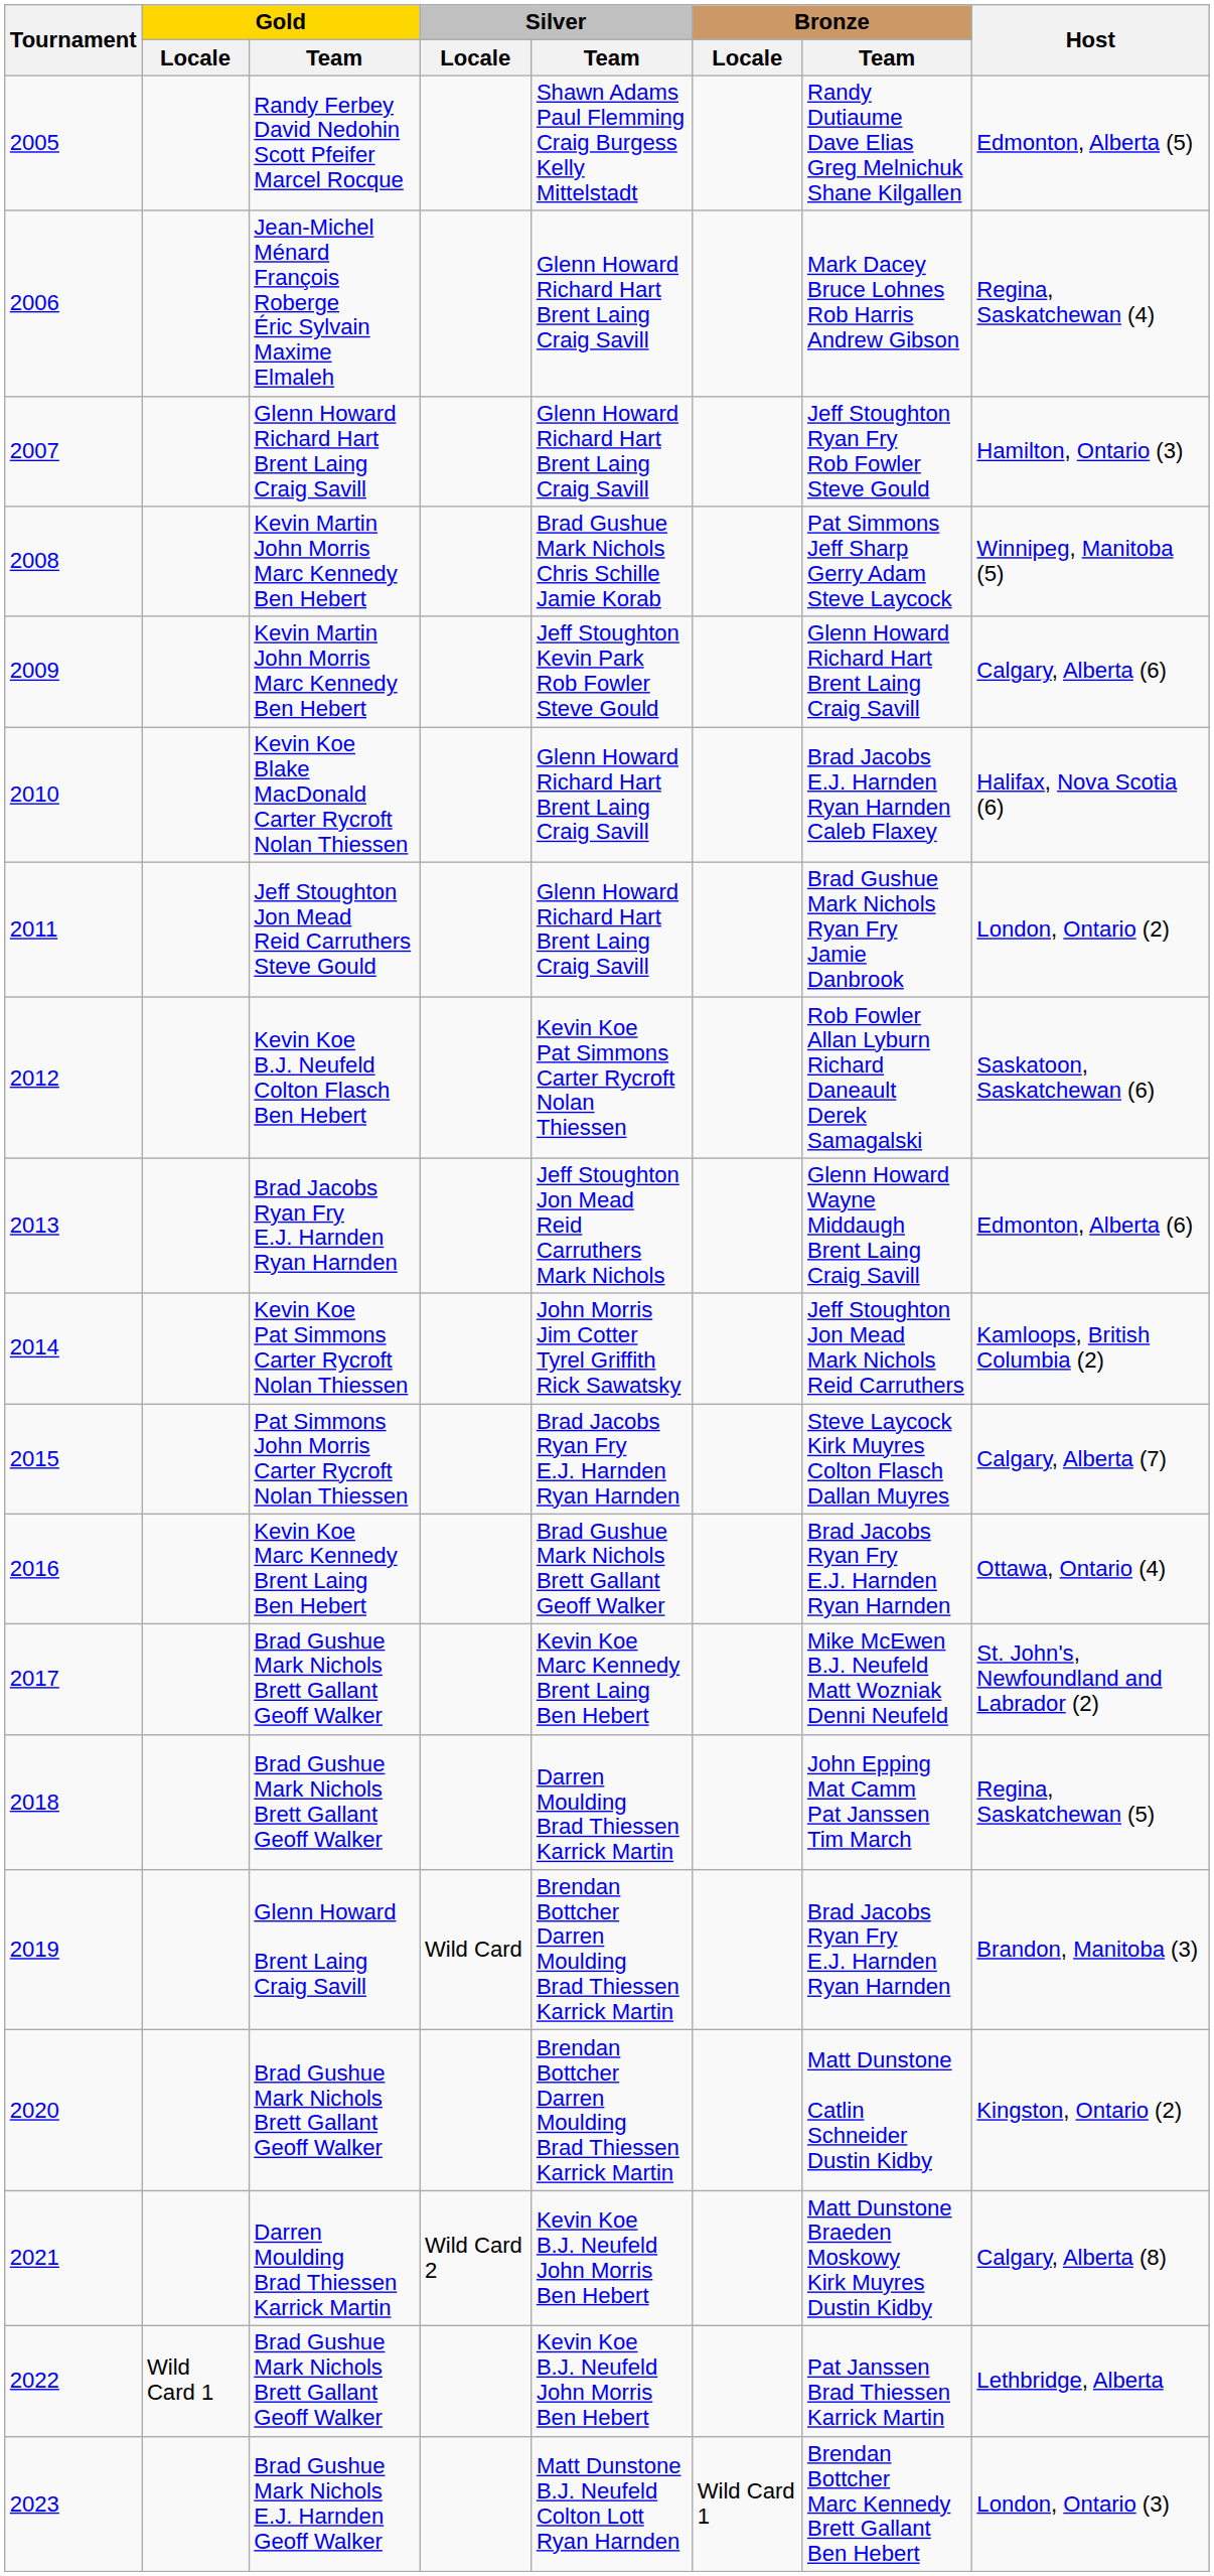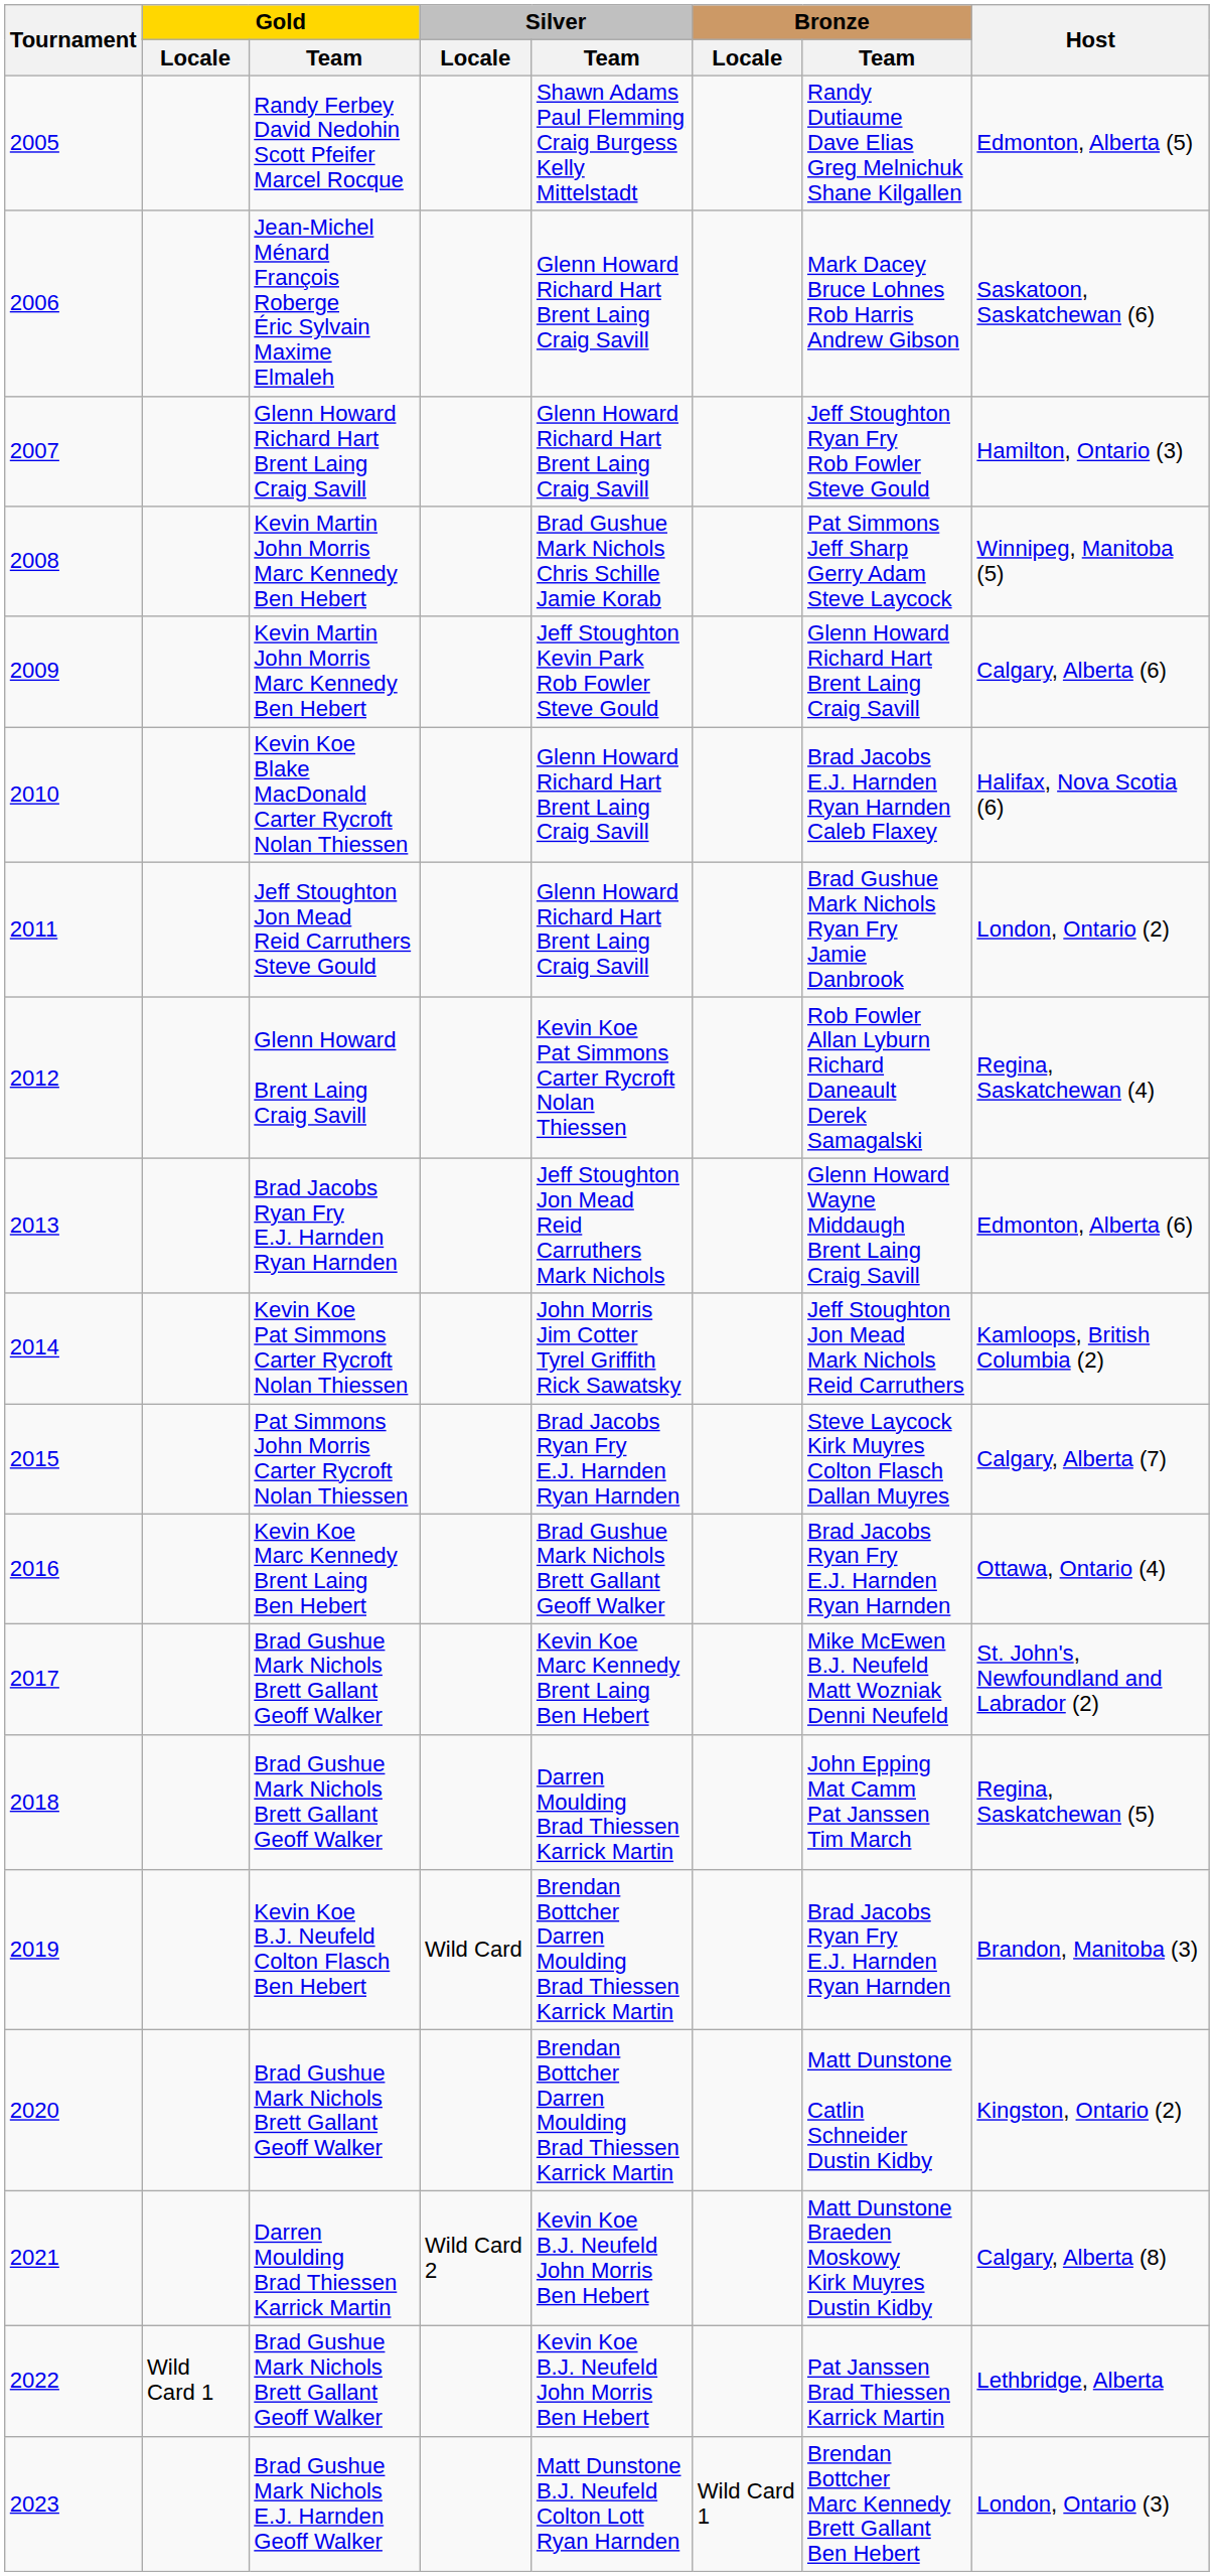 <table class="wikitable">
 <tr>
 <th scope="col" rowspan="2" style="width:25px;">Tournament</th>
 <th colspan="2"  style="background:gold; width:320px;">Gold</th>
 <th colspan="2"  style="background:silver; width:320px;">Silver</th>
 <th colspan="2"  style="background:#c96; width:320px;">Bronze</th>
 <th scope="col" rowspan="2">Host</th>
 </tr>
 <tr>
 <th scope="col">Locale</th>
 <th scope="col">Team</th>
 <th scope="col">Locale</th>
 <th scope="col">Team</th>
 <th scope="col">Locale</th>
 <th scope="col">Team</th>
 </tr>
 <tr>
 <td><a href='#'>2005</a></td>
 <td></td>
 <td><a href='#'>Randy Ferbey</a> <br> <a href='#'>David Nedohin</a> <br> <a href='#'>Scott Pfeifer</a> <br> <a href='#'>Marcel Rocque</a></td>
 <td></td>
 <td><a href='#'>Shawn Adams</a> <br> <a href='#'>Paul Flemming</a> <br> <a href='#'>Craig Burgess</a> <br> <a href='#'>Kelly Mittelstadt</a></td>
 <td></td>
 <td><a href='#'>Randy Dutiaume</a> <br> <a href='#'>Dave Elias</a> <br> <a href='#'>Greg Melnichuk</a> <br> <a href='#'>Shane Kilgallen</a></td>
 <td><a href='#'>Edmonton</a>, <a href='#'>Alberta</a> (5)</td>
 </tr>
 <tr>
 <td><a href='#'>2006</a></td>
 <td></td>
 <td><a href='#'>Jean-Michel Ménard</a> <br> <a href='#'>François Roberge</a> <br> <a href='#'>Éric Sylvain</a> <br> <a href='#'>Maxime Elmaleh</a></td>
 <td></td>
 <td><a href='#'>Glenn Howard</a> <br> <a href='#'>Richard Hart</a> <br> <a href='#'>Brent Laing</a> <br> <a href='#'>Craig Savill</a></td>
 <td></td>
 <td><a href='#'>Mark Dacey</a> <br> <a href='#'>Bruce Lohnes</a> <br> <a href='#'>Rob Harris</a> <br> <a href='#'>Andrew Gibson</a></td>
-<td><a href='#'>Regina</a>, <a href='#'>Saskatchewan</a> (4)</td>
+<td><a href='#'>Saskatoon</a>, <a href='#'>Saskatchewan</a> (6)</td>
 </tr>
 <tr>
 <td><a href='#'>2007</a></td>
 <td></td>
 <td><a href='#'>Glenn Howard</a> <br> <a href='#'>Richard Hart</a> <br> <a href='#'>Brent Laing</a> <br> <a href='#'>Craig Savill</a></td>
 <td></td>
 <td><a href='#'>Glenn Howard</a> <br> <a href='#'>Richard Hart</a> <br> <a href='#'>Brent Laing</a> <br> <a href='#'>Craig Savill</a></td>
 <td></td>
 <td><a href='#'>Jeff Stoughton</a> <br> <a href='#'>Ryan Fry</a> <br> <a href='#'>Rob Fowler</a> <br> <a href='#'>Steve Gould</a></td>
 <td><a href='#'>Hamilton</a>, <a href='#'>Ontario</a> (3)</td>
 </tr>
 <tr>
 <td><a href='#'>2008</a></td>
 <td></td>
 <td><a href='#'>Kevin Martin</a> <br> <a href='#'>John Morris</a> <br> <a href='#'>Marc Kennedy</a> <br> <a href='#'>Ben Hebert</a></td>
 <td></td>
 <td><a href='#'>Brad Gushue</a> <br> <a href='#'>Mark Nichols</a> <br> <a href='#'>Chris Schille</a> <br> <a href='#'>Jamie Korab</a></td>
 <td></td>
 <td><a href='#'>Pat Simmons</a> <br> <a href='#'>Jeff Sharp</a> <br> <a href='#'>Gerry Adam</a> <br> <a href='#'>Steve Laycock</a></td>
 <td><a href='#'>Winnipeg</a>, <a href='#'>Manitoba</a> (5)</td>
 </tr>
 <tr>
 <td><a href='#'>2009</a></td>
 <td></td>
 <td><a href='#'>Kevin Martin</a> <br> <a href='#'>John Morris</a> <br> <a href='#'>Marc Kennedy</a> <br> <a href='#'>Ben Hebert</a></td>
 <td></td>
 <td><a href='#'>Jeff Stoughton</a> <br> <a href='#'>Kevin Park</a> <br> <a href='#'>Rob Fowler</a> <br> <a href='#'>Steve Gould</a></td>
 <td></td>
 <td><a href='#'>Glenn Howard</a> <br> <a href='#'>Richard Hart</a> <br> <a href='#'>Brent Laing</a> <br> <a href='#'>Craig Savill</a></td>
 <td><a href='#'>Calgary</a>, <a href='#'>Alberta</a> (6)</td>
 </tr>
 <tr>
 <td><a href='#'>2010</a></td>
 <td></td>
 <td><a href='#'>Kevin Koe</a> <br> <a href='#'>Blake MacDonald</a> <br> <a href='#'>Carter Rycroft</a> <br> <a href='#'>Nolan Thiessen</a></td>
 <td></td>
 <td><a href='#'>Glenn Howard</a> <br> <a href='#'>Richard Hart</a> <br> <a href='#'>Brent Laing</a> <br> <a href='#'>Craig Savill</a></td>
 <td></td>
 <td><a href='#'>Brad Jacobs</a> <br> <a href='#'>E.J. Harnden</a> <br> <a href='#'>Ryan Harnden</a> <br> <a href='#'>Caleb Flaxey</a></td>
 <td><a href='#'>Halifax</a>, <a href='#'>Nova Scotia</a> (6)</td>
 </tr>
 <tr>
 <td><a href='#'>2011</a></td>
 <td></td>
 <td><a href='#'>Jeff Stoughton</a> <br> <a href='#'>Jon Mead</a> <br> <a href='#'>Reid Carruthers</a> <br> <a href='#'>Steve Gould</a></td>
 <td></td>
 <td><a href='#'>Glenn Howard</a> <br> <a href='#'>Richard Hart</a> <br> <a href='#'>Brent Laing</a> <br> <a href='#'>Craig Savill</a></td>
 <td></td>
 <td><a href='#'>Brad Gushue</a> <br> <a href='#'>Mark Nichols</a> <br> <a href='#'>Ryan Fry</a> <br> <a href='#'>Jamie Danbrook</a></td>
 <td><a href='#'>London</a>, <a href='#'>Ontario</a> (2)</td>
 </tr>
 <tr>
 <td><a href='#'>2012</a></td>
 <td></td>
-<td><a href='#'>Kevin Koe</a> <br> <a href='#'>B.J. Neufeld</a> <br> <a href='#'>Colton Flasch</a> <br> <a href='#'>Ben Hebert</a></td>
+<td><a href='#'>Glenn Howard</a> <br>  <br> <a href='#'>Brent Laing</a> <br> <a href='#'>Craig Savill</a></td>
 <td></td>
 <td><a href='#'>Kevin Koe</a> <br> <a href='#'>Pat Simmons</a> <br> <a href='#'>Carter Rycroft</a> <br> <a href='#'>Nolan Thiessen</a></td>
 <td></td>
 <td><a href='#'>Rob Fowler</a> <br> <a href='#'>Allan Lyburn</a> <br> <a href='#'>Richard Daneault</a> <br> <a href='#'>Derek Samagalski</a></td>
-<td><a href='#'>Saskatoon</a>, <a href='#'>Saskatchewan</a> (6)</td>
+<td><a href='#'>Regina</a>, <a href='#'>Saskatchewan</a> (4)</td>
 </tr>
 <tr>
 <td><a href='#'>2013</a></td>
 <td></td>
 <td><a href='#'>Brad Jacobs</a> <br> <a href='#'>Ryan Fry</a> <br> <a href='#'>E.J. Harnden</a> <br> <a href='#'>Ryan Harnden</a></td>
 <td></td>
 <td><a href='#'>Jeff Stoughton</a> <br> <a href='#'>Jon Mead</a> <br> <a href='#'>Reid Carruthers</a> <br> <a href='#'>Mark Nichols</a></td>
 <td></td>
 <td><a href='#'>Glenn Howard</a> <br> <a href='#'>Wayne Middaugh</a> <br> <a href='#'>Brent Laing</a> <br> <a href='#'>Craig Savill</a></td>
 <td><a href='#'>Edmonton</a>, <a href='#'>Alberta</a> (6)</td>
 </tr>
 <tr>
 <td><a href='#'>2014</a></td>
 <td></td>
 <td><a href='#'>Kevin Koe</a> <br> <a href='#'>Pat Simmons</a> <br> <a href='#'>Carter Rycroft</a> <br> <a href='#'>Nolan Thiessen</a></td>
 <td></td>
 <td><a href='#'>John Morris</a> <br> <a href='#'>Jim Cotter</a> <br> <a href='#'>Tyrel Griffith</a> <br> <a href='#'>Rick Sawatsky</a></td>
 <td></td>
 <td><a href='#'>Jeff Stoughton</a> <br> <a href='#'>Jon Mead</a> <br> <a href='#'>Mark Nichols</a> <br> <a href='#'>Reid Carruthers</a></td>
 <td><a href='#'>Kamloops</a>, <a href='#'>British Columbia</a> (2)</td>
 </tr>
 <tr>
 <td><a href='#'>2015</a></td>
 <td></td>
 <td><a href='#'>Pat Simmons</a> <br> <a href='#'>John Morris</a> <br> <a href='#'>Carter Rycroft</a><br><a href='#'>Nolan Thiessen</a></td>
 <td></td>
 <td><a href='#'>Brad Jacobs</a> <br> <a href='#'>Ryan Fry</a> <br> <a href='#'>E.J. Harnden</a> <br> <a href='#'>Ryan Harnden</a></td>
 <td></td>
 <td><a href='#'>Steve Laycock</a> <br> <a href='#'>Kirk Muyres</a> <br> <a href='#'>Colton Flasch</a> <br> <a href='#'>Dallan Muyres</a></td>
 <td><a href='#'>Calgary</a>, <a href='#'>Alberta</a> (7)</td>
 </tr>
 <tr>
 <td><a href='#'>2016</a></td>
 <td></td>
 <td><a href='#'>Kevin Koe</a> <br> <a href='#'>Marc Kennedy</a> <br> <a href='#'>Brent Laing</a> <br> <a href='#'>Ben Hebert</a></td>
 <td></td>
 <td><a href='#'>Brad Gushue</a> <br> <a href='#'>Mark Nichols</a> <br> <a href='#'>Brett Gallant</a> <br> <a href='#'>Geoff Walker</a></td>
 <td></td>
 <td><a href='#'>Brad Jacobs</a> <br> <a href='#'>Ryan Fry</a> <br> <a href='#'>E.J. Harnden</a> <br> <a href='#'>Ryan Harnden</a></td>
 <td><a href='#'>Ottawa</a>, <a href='#'>Ontario</a> (4)</td>
 </tr>
 <tr>
 <td><a href='#'>2017</a></td>
 <td></td>
 <td><a href='#'>Brad Gushue</a> <br> <a href='#'>Mark Nichols</a> <br> <a href='#'>Brett Gallant</a> <br> <a href='#'>Geoff Walker</a></td>
 <td></td>
 <td><a href='#'>Kevin Koe</a> <br> <a href='#'>Marc Kennedy</a> <br> <a href='#'>Brent Laing</a> <br> <a href='#'>Ben Hebert</a></td>
 <td></td>
 <td><a href='#'>Mike McEwen</a> <br> <a href='#'>B.J. Neufeld</a> <br> <a href='#'>Matt Wozniak</a> <br> <a href='#'>Denni Neufeld</a></td>
 <td><a href='#'>St. John's</a>, <a href='#'>Newfoundland and Labrador</a> (2)</td>
 </tr>
 <tr>
 <td><a href='#'>2018</a></td>
 <td></td>
 <td><a href='#'>Brad Gushue</a> <br> <a href='#'>Mark Nichols</a> <br> <a href='#'>Brett Gallant</a> <br> <a href='#'>Geoff Walker</a></td>
 <td></td>
 <td> <br> <a href='#'>Darren Moulding</a> <br> <a href='#'>Brad Thiessen</a> <br> <a href='#'>Karrick Martin</a></td>
 <td></td>
 <td><a href='#'>John Epping</a> <br> <a href='#'>Mat Camm</a> <br> <a href='#'>Pat Janssen</a> <br> <a href='#'>Tim March</a></td>
 <td><a href='#'>Regina</a>, <a href='#'>Saskatchewan</a> (5)</td>
 </tr>
 <tr>
 <td><a href='#'>2019</a></td>
 <td></td>
-<td><a href='#'>Glenn Howard</a> <br>  <br> <a href='#'>Brent Laing</a> <br> <a href='#'>Craig Savill</a></td>
+<td><a href='#'>Kevin Koe</a> <br> <a href='#'>B.J. Neufeld</a> <br> <a href='#'>Colton Flasch</a> <br> <a href='#'>Ben Hebert</a></td>
 <td> Wild Card</td>
 <td><a href='#'>Brendan Bottcher</a> <br> <a href='#'>Darren Moulding</a> <br> <a href='#'>Brad Thiessen</a> <br> <a href='#'>Karrick Martin</a></td>
 <td></td>
 <td><a href='#'>Brad Jacobs</a> <br> <a href='#'>Ryan Fry</a> <br> <a href='#'>E.J. Harnden</a> <br> <a href='#'>Ryan Harnden</a></td>
 <td><a href='#'>Brandon</a>, <a href='#'>Manitoba</a> (3)</td>
 </tr>
 <tr>
 <td><a href='#'>2020</a></td>
 <td></td>
 <td><a href='#'>Brad Gushue</a> <br> <a href='#'>Mark Nichols</a> <br> <a href='#'>Brett Gallant</a> <br> <a href='#'>Geoff Walker</a></td>
 <td></td>
 <td><a href='#'>Brendan Bottcher</a> <br> <a href='#'>Darren Moulding</a> <br> <a href='#'>Brad Thiessen</a> <br> <a href='#'>Karrick Martin</a></td>
 <td></td>
 <td><a href='#'>Matt Dunstone</a> <br>  <br> <a href='#'>Catlin Schneider</a> <br> <a href='#'>Dustin Kidby</a></td>
 <td><a href='#'>Kingston</a>, <a href='#'>Ontario</a> (2)</td>
 </tr>
 <tr>
 <td><a href='#'>2021</a></td>
 <td></td>
 <td> <br> <a href='#'>Darren Moulding</a> <br> <a href='#'>Brad Thiessen</a> <br> <a href='#'>Karrick Martin</a></td>
 <td> Wild Card 2</td>
 <td><a href='#'>Kevin Koe</a> <br> <a href='#'>B.J. Neufeld</a> <br> <a href='#'>John Morris</a> <br> <a href='#'>Ben Hebert</a></td>
 <td></td>
 <td><a href='#'>Matt Dunstone</a> <br> <a href='#'>Braeden Moskowy</a> <br> <a href='#'>Kirk Muyres</a> <br> <a href='#'>Dustin Kidby</a></td>
 <td><a href='#'>Calgary</a>, <a href='#'>Alberta</a> (8)</td>
 </tr>
 <tr>
 <td><a href='#'>2022</a></td>
 <td> Wild Card 1</td>
 <td><a href='#'>Brad Gushue</a> <br> <a href='#'>Mark Nichols</a> <br> <a href='#'>Brett Gallant</a> <br> <a href='#'>Geoff Walker</a></td>
 <td></td>
 <td><a href='#'>Kevin Koe</a> <br> <a href='#'>B.J. Neufeld</a> <br> <a href='#'>John Morris</a> <br> <a href='#'>Ben Hebert</a></td>
 <td></td>
 <td> <br> <a href='#'>Pat Janssen</a> <br> <a href='#'>Brad Thiessen</a> <br> <a href='#'>Karrick Martin</a></td>
 <td><a href='#'>Lethbridge</a>, <a href='#'>Alberta</a></td>
 </tr>
 <tr>
 <td><a href='#'>2023</a></td>
 <td></td>
 <td><a href='#'>Brad Gushue</a> <br> <a href='#'>Mark Nichols</a> <br> <a href='#'>E.J. Harnden</a> <br> <a href='#'>Geoff Walker</a></td>
 <td></td>
 <td><a href='#'>Matt Dunstone</a> <br> <a href='#'>B.J. Neufeld</a> <br> <a href='#'>Colton Lott</a> <br> <a href='#'>Ryan Harnden</a></td>
 <td> Wild Card 1</td>
 <td><a href='#'>Brendan Bottcher</a> <br> <a href='#'>Marc Kennedy</a> <br> <a href='#'>Brett Gallant</a> <br> <a href='#'>Ben Hebert</a></td>
 <td><a href='#'>London</a>, <a href='#'>Ontario</a> (3)</td>
 </tr>
 </table>
